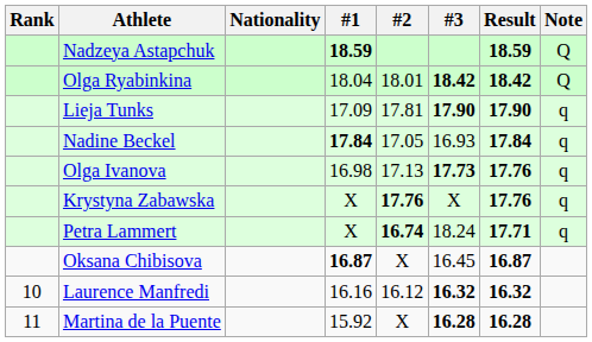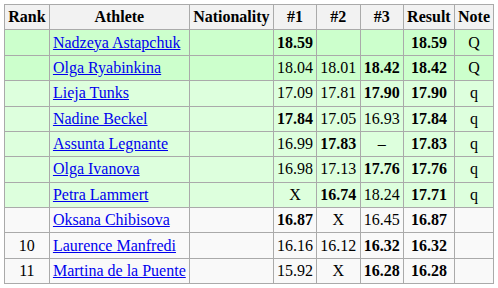 <table class="wikitable sortable" style="text-align:center">
 <tr>
 <th>Rank</th>
 <th>Athlete</th>
 <th>Nationality</th>
 <th>#1</th>
 <th>#2</th>
 <th>#3</th>
 <th>Result</th>
 <th>Note</th>
 </tr>
 <tr bgcolor=ccffcc>
 <td></td>
 <td align=left><a href='#'>Nadzeya Astapchuk</a></td>
 <td align=left></td>
 <td><strong>18.59</strong></td>
 <td></td>
 <td></td>
 <td><strong>18.59</strong></td>
 <td>Q</td>
 </tr>
 <tr bgcolor=ccffcc>
 <td></td>
 <td align=left><a href='#'>Olga Ryabinkina</a></td>
 <td align=left></td>
 <td>18.04</td>
 <td>18.01</td>
 <td><strong>18.42</strong></td>
 <td><strong>18.42</strong></td>
 <td>Q</td>
 </tr>
 <tr bgcolor=ddffdd>
 <td></td>
 <td align=left><a href='#'>Lieja Tunks</a></td>
 <td align=left></td>
 <td>17.09</td>
 <td>17.81</td>
 <td><strong>17.90</strong></td>
 <td><strong>17.90</strong></td>
 <td>q</td>
 </tr>
 <tr bgcolor=ddffdd>
 <td></td>
 <td align=left><a href='#'>Nadine Beckel</a></td>
 <td align=left></td>
 <td><strong>17.84</strong></td>
 <td>17.05</td>
 <td>16.93</td>
 <td><strong>17.84</strong></td>
 <td>q</td>
 </tr>
 <tr bgcolor=ddffdd>
 <td></td>
+<td align=left><a href='#'>Assunta Legnante</a></td>
+<td align=left></td>
+<td>16.99</td>
+<td><strong>17.83</strong></td>
+<td>–</td>
+<td><strong>17.83</strong></td>
+<td>q</td>
+</tr>
+<tr bgcolor=ddffdd>
+<td></td>
 <td align=left><a href='#'>Olga Ivanova</a></td>
 <td align=left></td>
 <td>16.98</td>
 <td>17.13</td>
-<td><strong>17.73</strong></td>
 <td><strong>17.76</strong></td>
-<td>q</td>
-</tr>
-<tr bgcolor=ddffdd>
-<td></td>
-<td align=left><a href='#'>Krystyna Zabawska</a></td>
-<td align=left></td>
-<td>X</td>
-<td><strong>17.76</strong></td>
-<td>X</td>
 <td><strong>17.76</strong></td>
 <td>q</td>
 </tr>
 <tr bgcolor=ddffdd>
 <td></td>
 <td align=left><a href='#'>Petra Lammert</a></td>
 <td align=left></td>
 <td>X</td>
 <td><strong>16.74</strong></td>
 <td>18.24</td>
 <td><strong>17.71</strong></td>
 <td>q</td>
 </tr>
 <tr>
 <td></td>
 <td align=left><a href='#'>Oksana Chibisova</a></td>
 <td align=left></td>
 <td><strong>16.87</strong></td>
 <td>X</td>
 <td>16.45</td>
 <td><strong>16.87</strong></td>
 <td></td>
 </tr>
 <tr>
 <td>10</td>
 <td align=left><a href='#'>Laurence Manfredi</a></td>
 <td align=left></td>
 <td>16.16</td>
 <td>16.12</td>
 <td><strong>16.32</strong></td>
 <td><strong>16.32</strong></td>
 <td></td>
 </tr>
 <tr>
 <td>11</td>
 <td align=left><a href='#'>Martina de la Puente</a></td>
 <td align=left></td>
 <td>15.92</td>
 <td>X</td>
 <td><strong>16.28</strong></td>
 <td><strong>16.28</strong></td>
 <td></td>
 </tr>
 </table>
